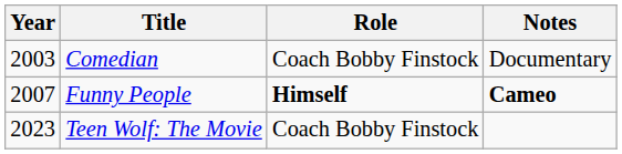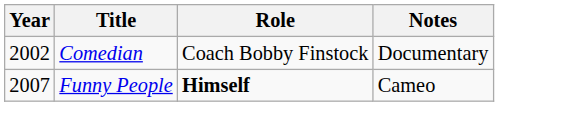 <table class="wikitable">
 <tr>
 <th>Year</th>
 <th>Title</th>
 <th>Role</th>
 <th>Notes</th>
 </tr>
 <tr>
-<td>2003</td>
+<td>2002</td>
 <td><em><a href='#'>Comedian</a></em></td>
 <td>Coach Bobby Finstock</td>
 <td>Documentary</td>
 </tr>
 <tr>
 <td>2007</td>
 <td><em><a href='#'>Funny People</a></em></td>
 <td><strong>Himself</strong></td>
-<td><strong>Cameo</strong></td>
-</tr>
-<tr>
-<td>2023</td>
-<td><em><a href='#'>Teen Wolf: The Movie</a></em></td>
-<td>Coach Bobby Finstock</td>
-<td></td>
+<td>Cameo</td>
 </tr>
 </table>
